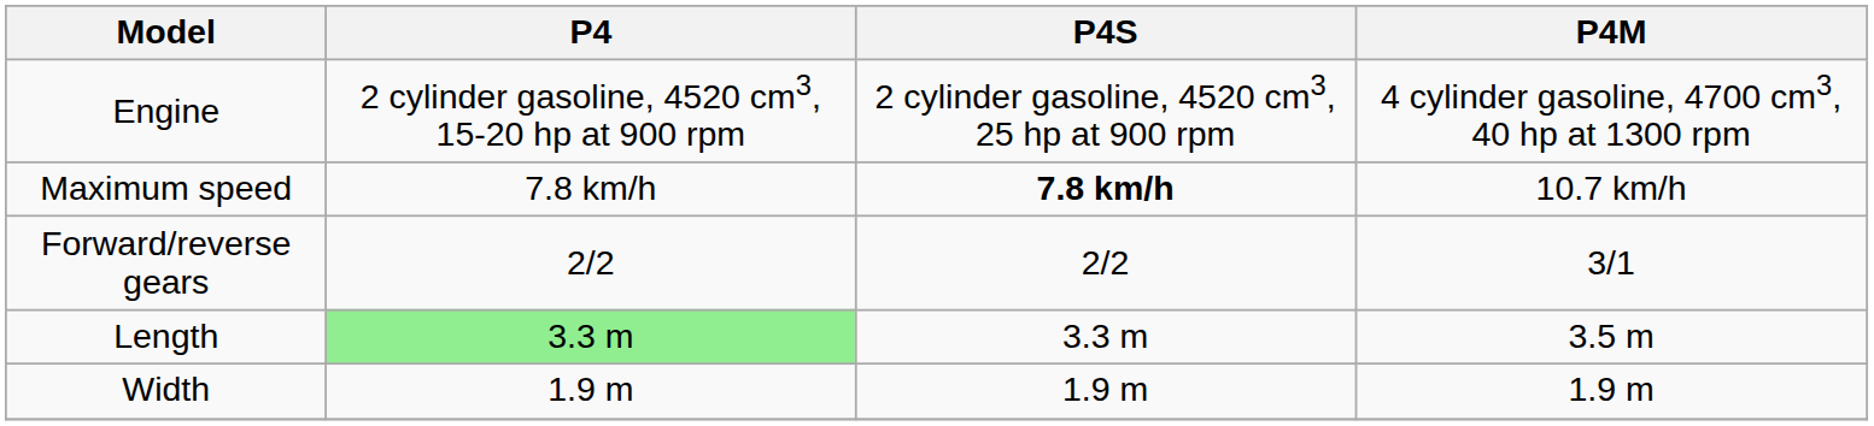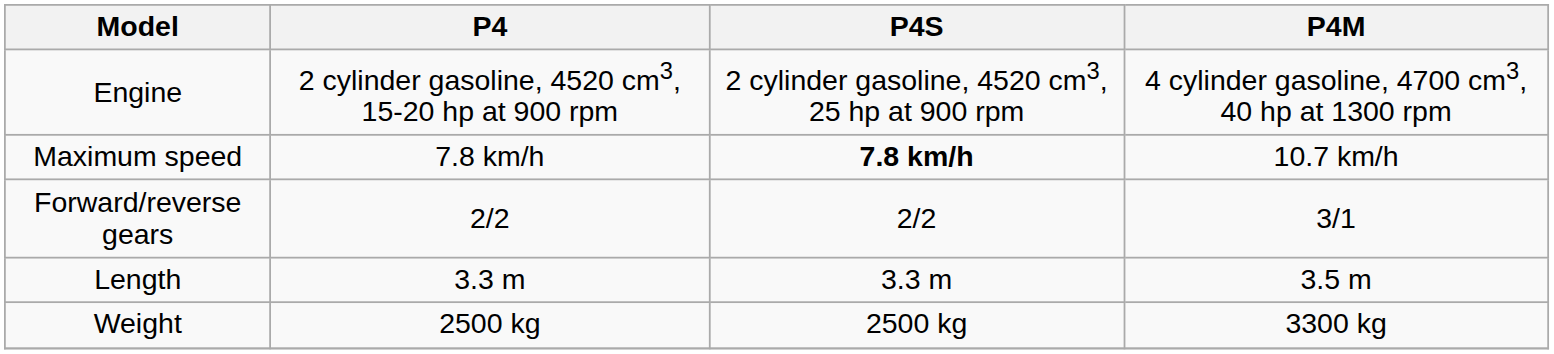 <table class="wikitable" style=" text-align:center">
 <tr>
 <th><strong>Model</strong></th>
 <th><strong>P4</strong></th>
 <th><strong>P4S</strong></th>
 <th><strong>P4M</strong></th>
 </tr>
 <tr>
 <td>Engine</td>
 <td>2 cylinder gasoline, 4520 cm<sup>3</sup>,  15-20 hp at 900 rpm</td>
 <td>2 cylinder gasoline, 4520 cm<sup>3</sup>, 25 hp at 900 rpm</td>
 <td>4 cylinder gasoline, 4700 cm<sup>3</sup>, 40 hp at 1300 rpm</td>
 </tr>
 <tr>
 <td>Maximum speed</td>
 <td>7.8 km/h</td>
 <td><strong>7.8 km/h</strong></td>
 <td>10.7 km/h</td>
 </tr>
 <tr>
 <td>Forward/reverse gears</td>
 <td>2/2</td>
 <td>2/2</td>
 <td>3/1</td>
 </tr>
 <tr>
 <td>Length</td>
-<td style="background: lightgreen;">3.3 m</td>
+<td>3.3 m</td>
 <td>3.3 m</td>
 <td>3.5 m</td>
 </tr>
 <tr>
-<td>Width</td>
-<td>1.9 m</td>
-<td>1.9 m</td>
-<td>1.9 m</td>
+<td>Weight</td>
+<td>2500 kg</td>
+<td>2500 kg</td>
+<td>3300 kg</td>
 </tr>
 <tr>
 </tr>
 </table>
